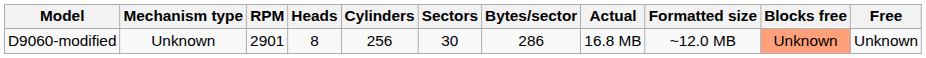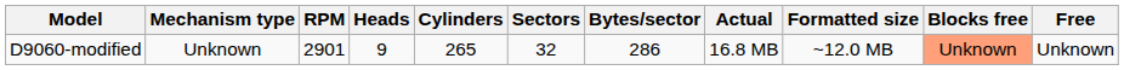 <table class="wikitable">
 <tr>
 <th>Model</th>
 <th>Mechanism type</th>
 <th>RPM</th>
 <th>Heads</th>
 <th>Cylinders</th>
 <th>Sectors</th>
 <th>Bytes/sector</th>
 <th>Actual</th>
 <th>Formatted size</th>
 <th>Blocks free</th>
 <th>Free</th>
 </tr>
 <tr style="text-align: center;">
 <td>D9060-modified</td>
 <td>Unknown</td>
 <td>2901</td>
-<td>8</td>
-<td>256</td>
-<td>30</td>
+<td>9</td>
+<td>265</td>
+<td>32</td>
 <td>286</td>
 <td>16.8 MB</td>
 <td>~12.0 MB</td>
 <td style="background: lightsalmon;">Unknown</td>
 <td>Unknown</td>
 </tr>
 </table>
